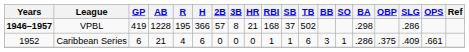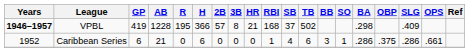 <table class="wikitable" style="font-size:85%;">
 <tr>
 <th>Years</th>
 <th>League</th>
 <th><a href='#'>GP</a></th>
 <th><a href='#'>AB</a></th>
 <th><a href='#'>R</a></th>
 <th><a href='#'>H</a></th>
 <th><a href='#'>2B</a></th>
 <th><a href='#'>3B</a></th>
 <th><a href='#'>HR</a></th>
 <th><a href='#'>RBI</a></th>
 <th><a href='#'>SB</a></th>
 <th><a href='#'>TB</a></th>
 <th><a href='#'>BB</a></th>
 <th><a href='#'>SO</a></th>
 <th><a href='#'>BA</a></th>
 <th><a href='#'>OBP</a></th>
 <th><a href='#'>SLG</a></th>
 <th><a href='#'>OPS</a></th>
 <th>Ref</th>
 </tr>
 <tr align=center>
 <td><strong>1946–1957</strong></td>
 <td>VPBL</td>
 <td>419</td>
 <td>1228</td>
 <td>195</td>
 <td>366</td>
 <td>57</td>
 <td>8</td>
 <td>21</td>
 <td>168</td>
 <td>37</td>
 <td>502</td>
 <td></td>
 <td></td>
 <td>.298</td>
 <td></td>
-<td>.286</td>
+<td>.409</td>
 <td></td>
 <td></td>
 </tr>
 <tr align=center>
 <td>1952</td>
 <td>Caribbean Series</td>
 <td>6</td>
 <td>21</td>
-<td>4</td>
+<td>0</td>
 <td>6</td>
 <td>0</td>
 <td>0</td>
 <td>0</td>
 <td>1</td>
-<td>1</td>
+<td>4</td>
 <td>6</td>
 <td>3</td>
 <td>1</td>
 <td>.286</td>
 <td>.375</td>
-<td>.409</td>
+<td>.286</td>
 <td>.661</td>
 <td></td>
 </tr>
 <tr align=center>
 </tr>
 </table>
